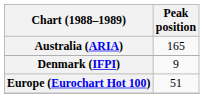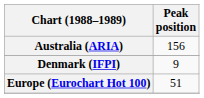 <table class="wikitable sortable plainrowheaders" style="text-align:center">
 <tr>
 <th>Chart (1988–1989)</th>
 <th>Peak<br>position</th>
 </tr>
 <tr>
 <th scope="row">Australia (<a href='#'>ARIA</a>)</th>
-<td>165</td>
+<td>156</td>
 </tr>
 <tr>
 </tr>
 <tr>
 </tr>
 <tr>
 <th scope="row">Denmark (<a href='#'>IFPI</a>)</th>
 <td>9</td>
 </tr>
 <tr>
 <th scope="row">Europe (<a href='#'>Eurochart Hot 100</a>)</th>
 <td>51</td>
 </tr>
 <tr>
 </tr>
 <tr>
 </tr>
 <tr>
 </tr>
 <tr>
 </tr>
 <tr>
 </tr>
 <tr>
 </tr>
 </table>
